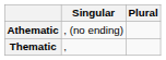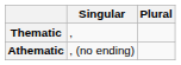 <table class="wikitable">
 <tr>
 <th></th>
 <th>Singular</th>
 <th>Plural</th>
 </tr>
 <tr>
+<th>Thematic</th>
+<td>, </td>
+<td></td>
+</tr>
+<tr>
 <th>Athematic</th>
 <td>,  (no ending)</td>
 <td></td>
 </tr>
-<tr>
-<th>Thematic</th>
-<td>, </td>
-<td></td>
-</tr>
 </table>
